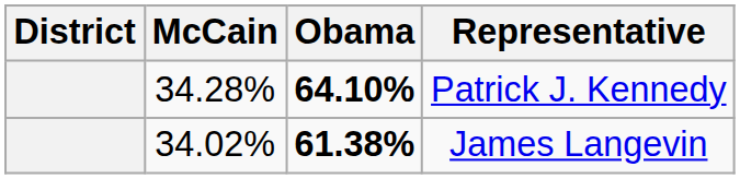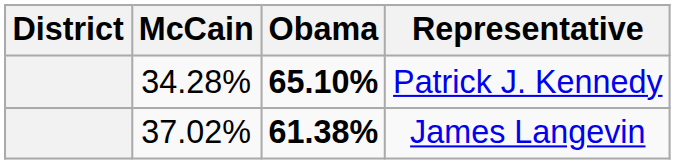 <table class=wikitable>
 <tr>
 <th>District</th>
 <th>McCain</th>
 <th>Obama</th>
 <th>Representative</th>
 </tr>
 <tr align=center>
 <th></th>
 <td>34.28%</td>
-<td><strong>64.10%</strong></td>
+<td><strong>65.10%</strong></td>
 <td><a href='#'>Patrick J. Kennedy</a></td>
 </tr>
 <tr align=center>
 <th></th>
-<td>34.02%</td>
+<td>37.02%</td>
 <td><strong>61.38%</strong></td>
 <td><a href='#'>James Langevin</a></td>
 </tr>
 </table>
